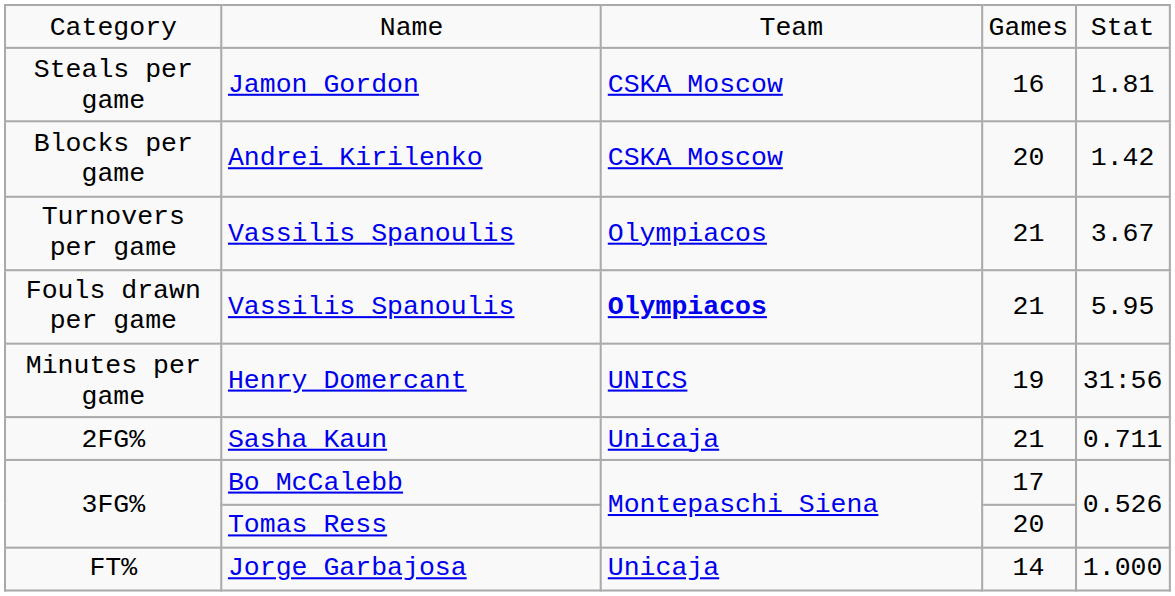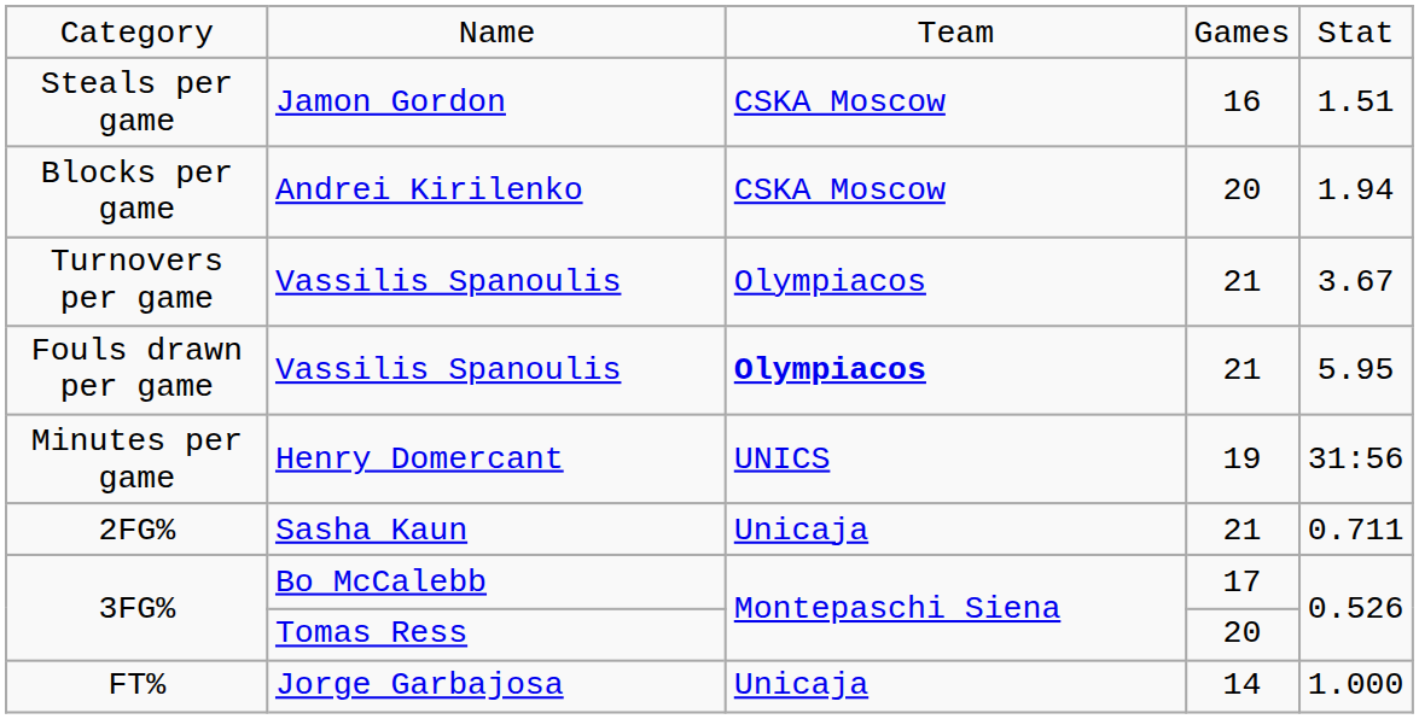 <table class="wikitable sortable" style="text-align: center">
 <tr>
 <td width=100>Category</td>
 <td width=180>Name</td>
 <td width=180>Team</td>
 <td width=40>Games</td>
 <td width=40>Stat</td>
 </tr>
 <tr>
 <td>Steals per game</td>
 <td align="left"> <a href='#'>Jamon Gordon</a></td>
 <td align="left"> <a href='#'>CSKA Moscow</a></td>
 <td>16</td>
-<td>1.81</td>
+<td>1.51</td>
 </tr>
 <tr>
 <td>Blocks per game</td>
 <td align="left"> <a href='#'>Andrei Kirilenko</a></td>
 <td align="left"> <a href='#'>CSKA Moscow</a></td>
 <td>20</td>
-<td>1.42</td>
+<td>1.94</td>
 </tr>
 <tr>
 <td>Turnovers per game</td>
 <td align="left"> <a href='#'>Vassilis Spanoulis</a></td>
 <td align="left"> <a href='#'>Olympiacos</a></td>
 <td>21</td>
 <td>3.67</td>
 </tr>
 <tr>
 <td>Fouls drawn per game</td>
 <td align="left"> <a href='#'>Vassilis Spanoulis</a></td>
 <td align="left"><strong> <a href='#'>Olympiacos</a></strong></td>
 <td>21</td>
 <td>5.95</td>
 </tr>
 <tr>
 <td>Minutes per game</td>
 <td align="left"> <a href='#'>Henry Domercant</a></td>
 <td align="left"> <a href='#'>UNICS</a></td>
 <td>19</td>
 <td>31:56</td>
 </tr>
 <tr>
 <td>2FG%</td>
 <td align="left"> <a href='#'>Sasha Kaun</a></td>
 <td align="left"> <a href='#'>Unicaja</a></td>
 <td>21</td>
 <td>0.711</td>
 </tr>
 <tr>
 <td rowspan=2>3FG%</td>
 <td align="left"> <a href='#'>Bo McCalebb</a></td>
 <td align="left" rowspan=2> <a href='#'>Montepaschi Siena</a></td>
 <td>17</td>
 <td rowspan=2>0.526</td>
 </tr>
 <tr>
 <td align="left"> <a href='#'>Tomas Ress</a></td>
 <td>20</td>
 </tr>
 <tr>
 <td>FT%</td>
 <td align="left"> <a href='#'>Jorge Garbajosa</a></td>
 <td align="left"> <a href='#'>Unicaja</a></td>
 <td>14</td>
 <td>1.000</td>
 </tr>
 </table>
